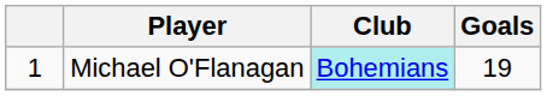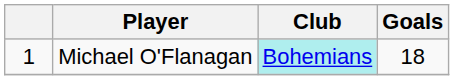 <table class="wikitable" border="1">
 <tr>
 <th width="28"></th>
 <th>Player</th>
 <th>Club</th>
 <th>Goals</th>
 </tr>
 <tr>
 <td align="center">1</td>
 <td>Michael O'Flanagan</td>
 <td style="background: paleturquoise;"><a href='#'>Bohemians</a></td>
-<td align="center">19</td>
+<td align="center">18</td>
 </tr>
 <tr>
 </tr>
 </table>
